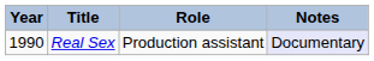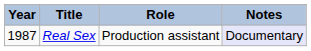 <table class="wikitable" style="font-size:95%;">
 <tr>
 <th style="background:#B0C4DE;">Year</th>
 <th style="background:#B0C4DE;">Title</th>
 <th style="background:#B0C4DE;">Role</th>
 <th style="background:#B0C4DE;">Notes</th>
 </tr>
 <tr>
-<td>1990</td>
+<td>1987</td>
 <td><em><a href='#'>Real Sex</a></em></td>
 <td>Production assistant</td>
 <td style="background: lavender;">Documentary</td>
 </tr>
 </table>
